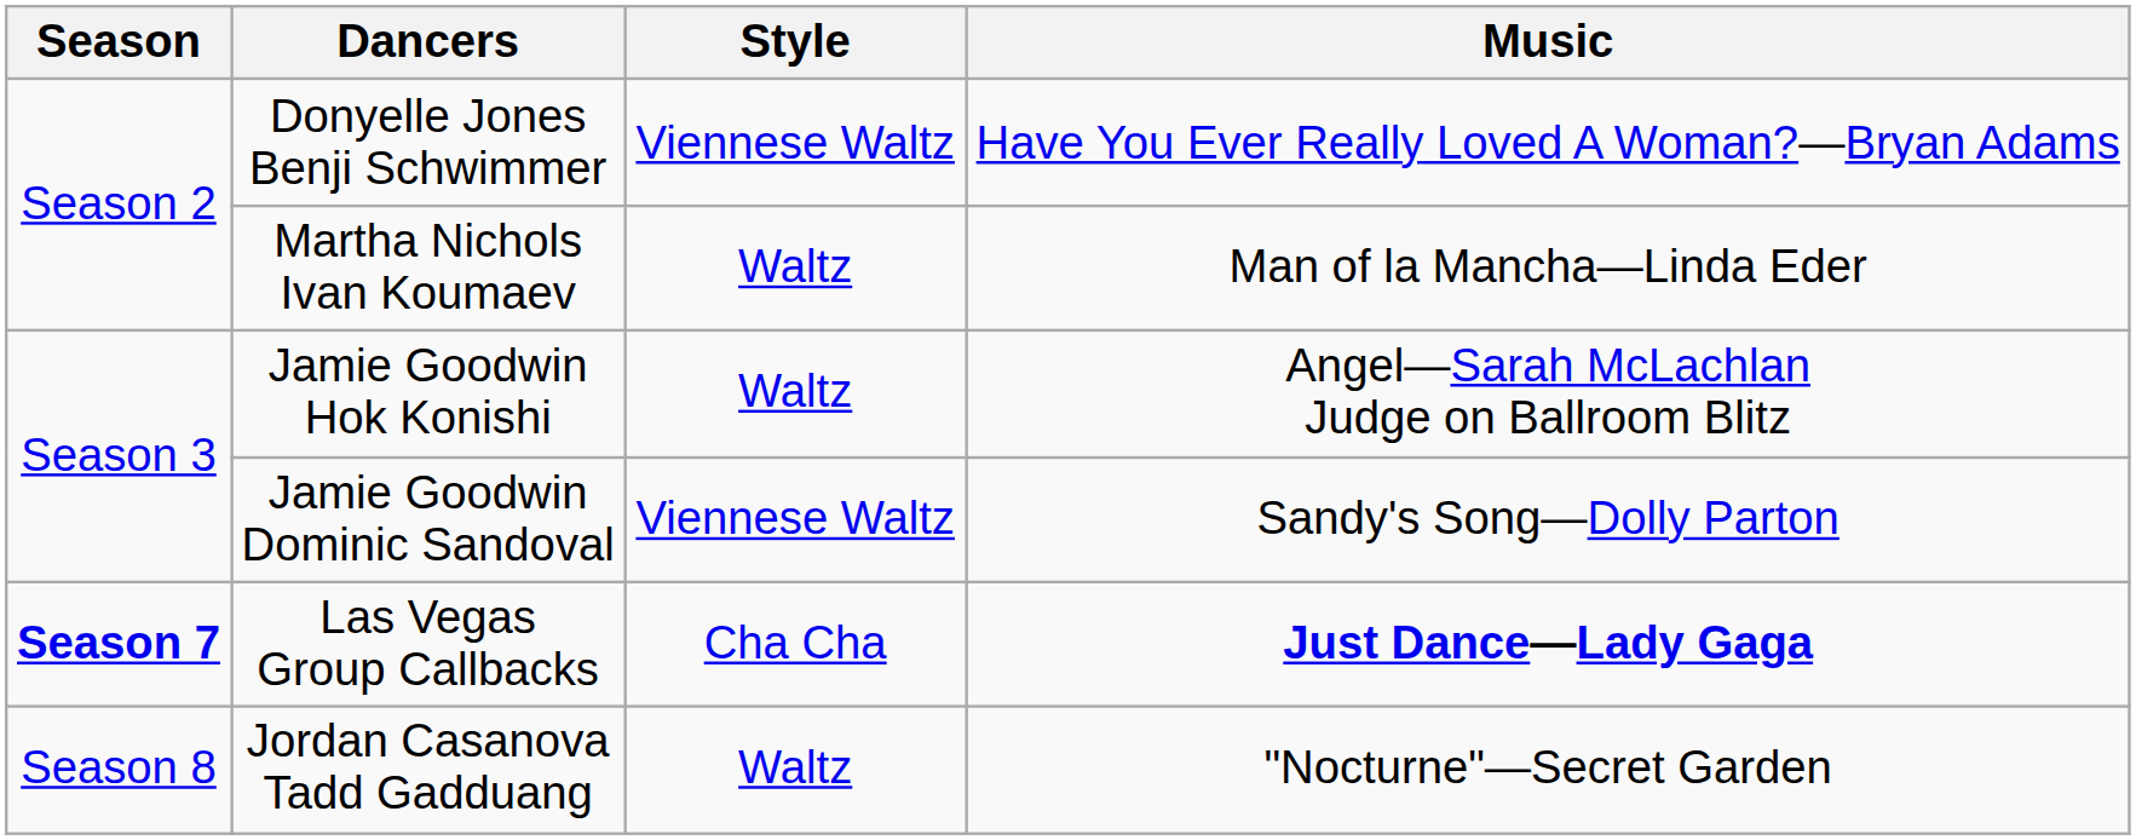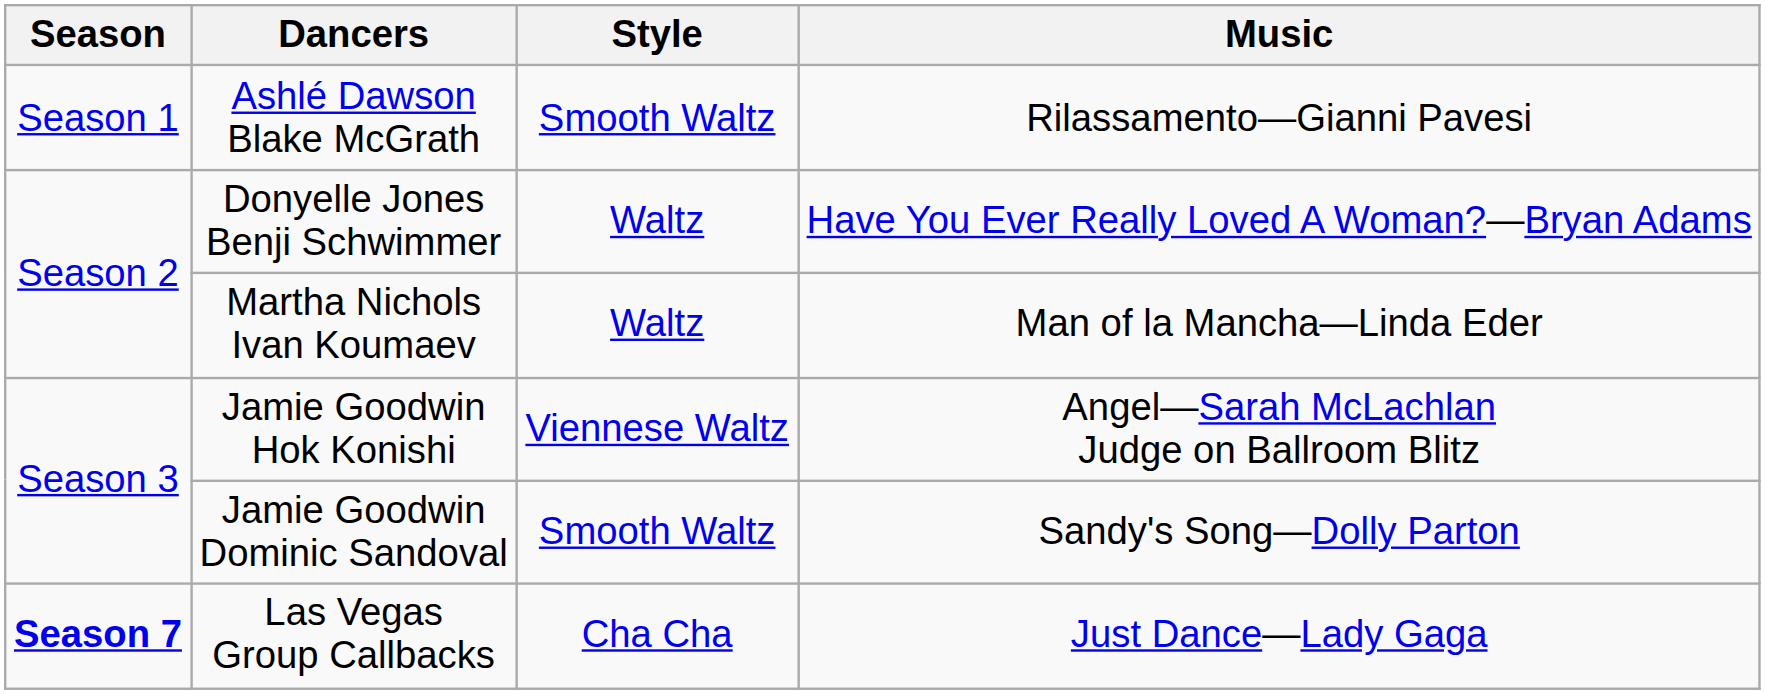 <table class="wikitable" style="text-align: center;">
 <tr>
 <th>Season</th>
 <th>Dancers</th>
 <th>Style</th>
 <th>Music</th>
 </tr>
 <tr>
+<td><a href='#'>Season 1</a></td>
+<td><a href='#'>Ashlé Dawson</a><br>Blake McGrath</td>
+<td><a href='#'>Smooth Waltz</a></td>
+<td>Rilassamento—Gianni Pavesi</td>
+</tr>
+<tr>
 <td rowspan="2"><a href='#'>Season 2</a></td>
 <td>Donyelle Jones<br>Benji Schwimmer</td>
-<td><a href='#'>Viennese Waltz</a></td>
+<td><a href='#'>Waltz</a></td>
 <td><a href='#'>Have You Ever Really Loved A Woman?</a>—<a href='#'>Bryan Adams</a></td>
 </tr>
 <tr>
 <td>Martha Nichols<br>Ivan Koumaev</td>
 <td><a href='#'>Waltz</a></td>
 <td>Man of la Mancha—Linda Eder</td>
 </tr>
 <tr>
 <td rowspan="2"><a href='#'>Season 3</a></td>
 <td>Jamie Goodwin<br>Hok Konishi</td>
-<td><a href='#'>Waltz</a></td>
+<td><a href='#'>Viennese Waltz</a></td>
 <td>Angel—<a href='#'>Sarah McLachlan</a><br>Judge on Ballroom Blitz</td>
 </tr>
 <tr>
 <td>Jamie Goodwin<br>Dominic Sandoval</td>
-<td><a href='#'>Viennese Waltz</a></td>
+<td><a href='#'>Smooth Waltz</a></td>
 <td>Sandy's Song—<a href='#'>Dolly Parton</a></td>
 </tr>
 <tr>
 <td><strong><a href='#'>Season 7</a></strong></td>
 <td>Las Vegas<br>Group Callbacks</td>
 <td><a href='#'>Cha Cha</a></td>
-<td><strong><a href='#'>Just Dance</a>—<a href='#'>Lady Gaga</a></strong></td>
-</tr>
-<tr>
-<td><a href='#'>Season 8</a></td>
-<td>Jordan Casanova<br>Tadd Gadduang</td>
-<td><a href='#'>Waltz</a></td>
-<td>"Nocturne"—Secret Garden</td>
+<td><a href='#'>Just Dance</a>—<a href='#'>Lady Gaga</a></td>
 </tr>
 </table>
